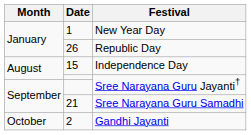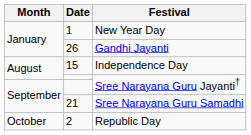 <table class="wikitable">
 <tr>
 <th>Month</th>
 <th>Date</th>
 <th>Festival</th>
 </tr>
 <tr>
 <td rowspan="2">January</td>
 <td>1</td>
 <td>New Year Day</td>
 </tr>
 <tr>
 <td>26</td>
-<td>Republic Day</td>
+<td><a href='#'>Gandhi Jayanti</a></td>
 </tr>
 <tr>
 <td rowspan="2">August</td>
 <td>15</td>
 <td>Independence Day</td>
 </tr>
 <tr>
 <td></td>
 <td rowspan="2"><a href='#'>Sree Narayana Guru</a> Jayanti<sup>†</sup></td>
 </tr>
 <tr>
 <td rowspan="2">September</td>
 <td></td>
 </tr>
 <tr>
 <td>21</td>
 <td><a href='#'>Sree Narayana Guru Samadhi</a></td>
 </tr>
 <tr>
 <td>October</td>
 <td>2</td>
-<td><a href='#'>Gandhi Jayanti</a></td>
+<td>Republic Day</td>
 </tr>
 </table>
